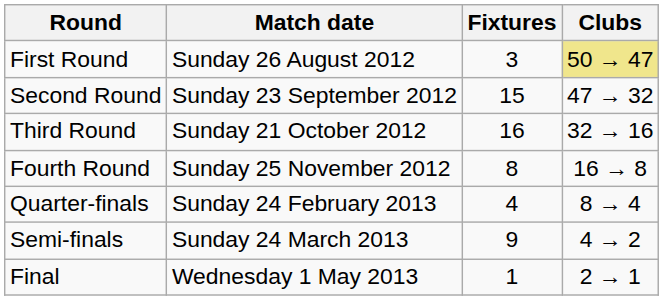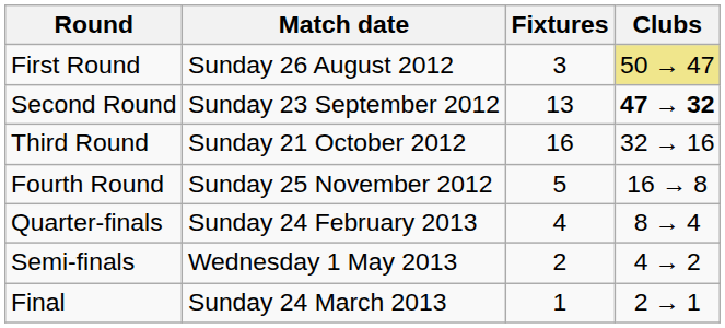 <table class="wikitable" style="text-align: center">
 <tr>
 <th>Round</th>
 <th>Match date</th>
 <th>Fixtures</th>
 <th>Clubs</th>
 </tr>
 <tr>
 <td align=left>First Round</td>
 <td align=left>Sunday 26 August 2012</td>
 <td>3</td>
 <td style="background: khaki;">50 → 47</td>
 </tr>
 <tr>
 <td align=left>Second Round</td>
 <td align=left>Sunday 23 September 2012</td>
-<td>15</td>
-<td>47 → 32</td>
+<td>13</td>
+<td><strong>47 → 32</strong></td>
 </tr>
 <tr>
 <td align=left>Third Round</td>
 <td align=left>Sunday 21 October 2012</td>
 <td>16</td>
 <td>32 → 16</td>
 </tr>
 <tr>
 <td align=left>Fourth Round</td>
 <td align=left>Sunday 25 November 2012</td>
-<td>8</td>
+<td>5</td>
 <td>16 → 8</td>
 </tr>
 <tr>
 <td align=left>Quarter-finals</td>
 <td align=left>Sunday 24 February 2013</td>
 <td>4</td>
 <td>8 → 4</td>
 </tr>
 <tr>
 <td align=left>Semi-finals</td>
-<td align=left>Sunday 24 March 2013</td>
-<td>9</td>
+<td align=left>Wednesday 1 May 2013</td>
+<td>2</td>
 <td>4 → 2</td>
 </tr>
 <tr>
 <td align=left>Final</td>
-<td align=left>Wednesday 1 May 2013</td>
+<td align=left>Sunday 24 March 2013</td>
 <td>1</td>
 <td>2 → 1</td>
 </tr>
 </table>
